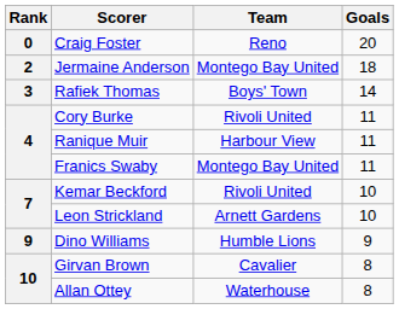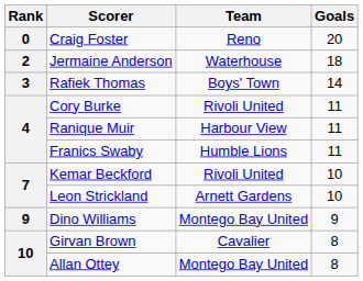 <table class="wikitable" style="text-align:center">
 <tr>
 <th>Rank</th>
 <th>Scorer</th>
 <th>Team</th>
 <th>Goals</th>
 </tr>
 <tr>
 <th rowspan="1">0</th>
 <td align="left"> <a href='#'>Craig Foster</a></td>
 <td align="center"><a href='#'>Reno</a></td>
 <td>20</td>
 </tr>
 <tr>
 <th rowspan="1">2</th>
 <td align="left"> <a href='#'>Jermaine Anderson</a></td>
-<td align="center"><a href='#'>Montego Bay United</a></td>
+<td align="center"><a href='#'>Waterhouse</a></td>
 <td>18</td>
 </tr>
 <tr>
 <th rowspan="1">3</th>
 <td align="left"> <a href='#'>Rafiek Thomas</a></td>
 <td align="center"><a href='#'>Boys' Town</a></td>
 <td>14</td>
 </tr>
 <tr>
 <th rowspan="3">4</th>
 <td align="left"> <a href='#'>Cory Burke</a></td>
 <td align="center"><a href='#'>Rivoli United</a></td>
 <td>11</td>
 </tr>
 <tr>
 <td align="left"> <a href='#'>Ranique Muir</a></td>
 <td align="center"><a href='#'>Harbour View</a></td>
 <td>11</td>
 </tr>
 <tr>
 <td align="left"> <a href='#'>Franics Swaby</a></td>
-<td align="center"><a href='#'>Montego Bay United</a></td>
+<td align="center"><a href='#'>Humble Lions</a></td>
 <td>11</td>
 </tr>
 <tr>
 <th rowspan="2">7</th>
 <td align="left"> <a href='#'>Kemar Beckford</a></td>
 <td align="center"><a href='#'>Rivoli United</a></td>
 <td>10</td>
 </tr>
 <tr>
 <td align="left"> <a href='#'>Leon Strickland</a></td>
 <td align="center"><a href='#'>Arnett Gardens</a></td>
 <td>10</td>
 </tr>
 <tr>
 <th rowspan="1">9</th>
 <td align="left"> <a href='#'>Dino Williams</a></td>
-<td align="center"><a href='#'>Humble Lions</a></td>
+<td align="center"><a href='#'>Montego Bay United</a></td>
 <td>9</td>
 </tr>
 <tr>
 <th rowspan="2">10</th>
 <td align="left"> <a href='#'>Girvan Brown</a></td>
 <td align="center"><a href='#'>Cavalier</a></td>
 <td>8</td>
 </tr>
 <tr>
 <td align="left"> <a href='#'>Allan Ottey</a></td>
-<td align="center"><a href='#'>Waterhouse</a></td>
+<td align="center"><a href='#'>Montego Bay United</a></td>
 <td>8</td>
 </tr>
 </table>
